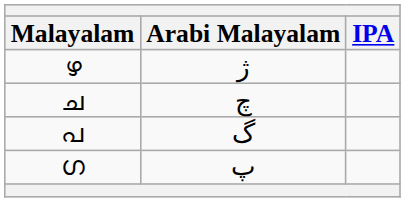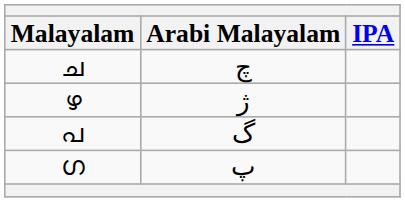 <table class="wikitable floatleft"  style="border-collapse: collapse; line-height: 85%; font-size: 100%; text-align: center; ">
 <tr>
 <th colspan=3></th>
 </tr>
 <tr>
 <th>Malayalam</th>
 <th>Arabi Malayalam</th>
 <th><a href='#'>IPA</a></th>
 </tr>
 <tr>
-<td>ഴ</td>
-<td>ژ</td>
+<td>ച</td>
+<td>چ</td>
 <td></td>
 </tr>
 <tr>
-<td>ച</td>
-<td>چ</td>
+<td>ഴ</td>
+<td>ژ</td>
 <td></td>
 </tr>
 <tr>
 <td>പ</td>
 <td>گ</td>
 <td></td>
 </tr>
 <tr>
 <td>ഗ</td>
 <td>پ</td>
 <td></td>
 </tr>
 <tr>
 <th colspan=3></th>
 </tr>
 </table>
